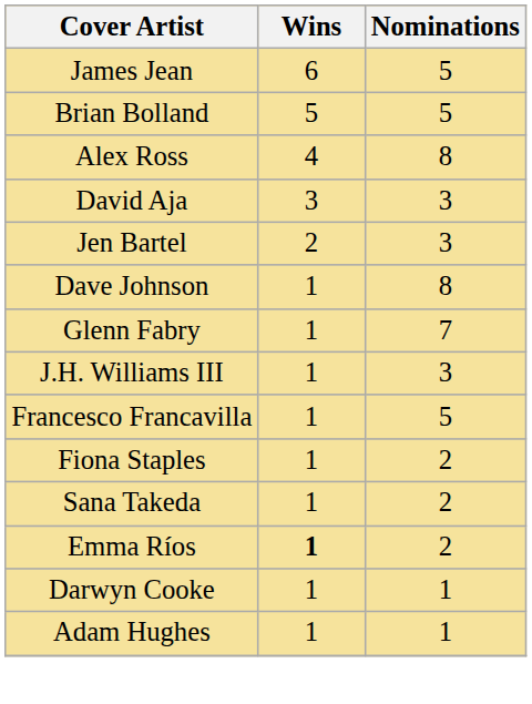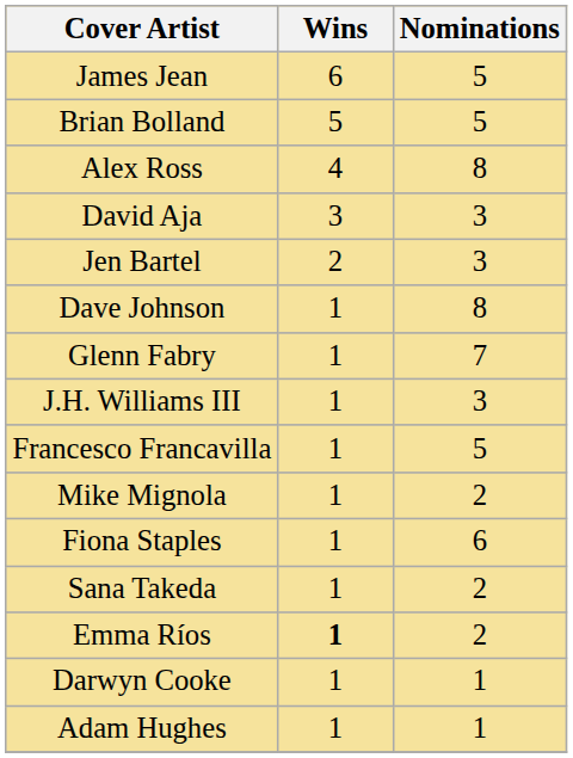 <table class="wikitable" rowspan=2 border="2" cellpadding="4" style="text-align: center; background: #f6e39c">
 <tr>
 <th scope="col" align="center">Cover Artist</th>
 <th scope="col" width="55" align="center">Wins</th>
 <th scope="col" width="55">Nominations</th>
 </tr>
 <tr>
 <td>James Jean</td>
 <td>6</td>
 <td>5</td>
 </tr>
 <tr>
 <td>Brian Bolland</td>
 <td>5</td>
 <td>5</td>
 </tr>
 <tr>
 <td>Alex Ross</td>
 <td>4</td>
 <td>8</td>
 </tr>
 <tr>
 <td>David Aja</td>
 <td>3</td>
 <td>3</td>
 </tr>
 <tr>
 <td>Jen Bartel</td>
 <td>2</td>
 <td>3</td>
 </tr>
 <tr>
 <td>Dave Johnson</td>
 <td>1</td>
 <td>8</td>
 </tr>
 <tr>
 <td>Glenn Fabry</td>
 <td>1</td>
 <td>7</td>
 </tr>
 <tr>
 <td>J.H. Williams III</td>
 <td>1</td>
 <td>3</td>
 </tr>
 <tr>
 <td>Francesco Francavilla</td>
 <td>1</td>
 <td>5</td>
 </tr>
 <tr>
+<td>Mike Mignola</td>
+<td>1</td>
+<td>2</td>
+</tr>
+<tr>
 <td>Fiona Staples</td>
 <td>1</td>
-<td>2</td>
+<td>6</td>
 </tr>
 <tr>
 <td>Sana Takeda</td>
 <td>1</td>
 <td>2</td>
 </tr>
 <tr>
 <td>Emma Ríos</td>
 <td><strong>1</strong></td>
 <td>2</td>
 </tr>
 <tr>
 <td>Darwyn Cooke</td>
 <td>1</td>
 <td>1</td>
 </tr>
 <tr>
 <td>Adam Hughes</td>
 <td>1</td>
 <td>1</td>
 </tr>
 <tr>
 </tr>
 </table>
